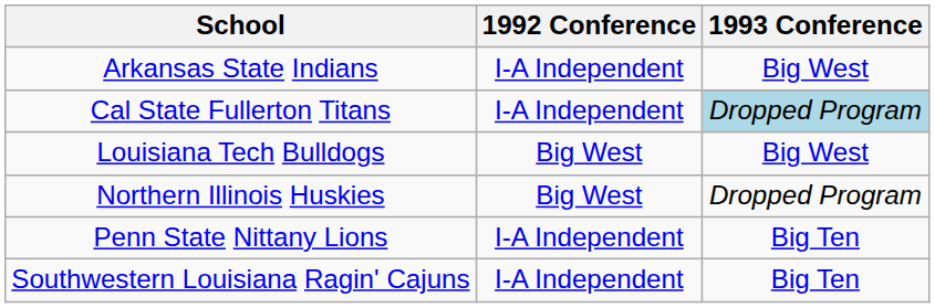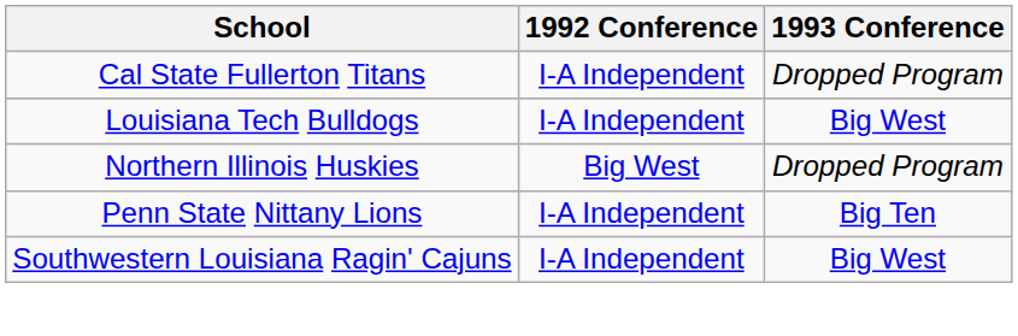 <table class="wikitable sortable">
 <tr>
 <th>School</th>
 <th>1992 Conference</th>
 <th>1993 Conference</th>
 </tr>
 <tr style="text-align:center;">
-<td><a href='#'>Arkansas State</a> <a href='#'>Indians</a></td>
-<td><a href='#'>I-A Independent</a></td>
-<td><a href='#'>Big West</a></td>
-</tr>
-<tr style="text-align:center;">
 <td><a href='#'>Cal State Fullerton</a> <a href='#'>Titans</a></td>
 <td><a href='#'>I-A Independent</a></td>
-<td style="background: lightblue;"><em>Dropped Program</em></td>
+<td><em>Dropped Program</em></td>
 </tr>
 <tr style="text-align:center;">
 <td><a href='#'>Louisiana Tech</a> <a href='#'>Bulldogs</a></td>
-<td><a href='#'>Big West</a></td>
+<td><a href='#'>I-A Independent</a></td>
 <td><a href='#'>Big West</a></td>
 </tr>
 <tr style="text-align:center;">
 <td><a href='#'>Northern Illinois</a> <a href='#'>Huskies</a></td>
 <td><a href='#'>Big West</a></td>
 <td><em>Dropped Program</em></td>
 </tr>
 <tr style="text-align:center;">
 <td><a href='#'>Penn State</a> <a href='#'>Nittany Lions</a></td>
 <td><a href='#'>I-A Independent</a></td>
 <td><a href='#'>Big Ten</a></td>
 </tr>
 <tr style="text-align:center;">
 <td><a href='#'>Southwestern Louisiana</a> <a href='#'>Ragin' Cajuns</a></td>
 <td><a href='#'>I-A Independent</a></td>
-<td><a href='#'>Big Ten</a></td>
+<td><a href='#'>Big West</a></td>
 </tr>
 </table>
